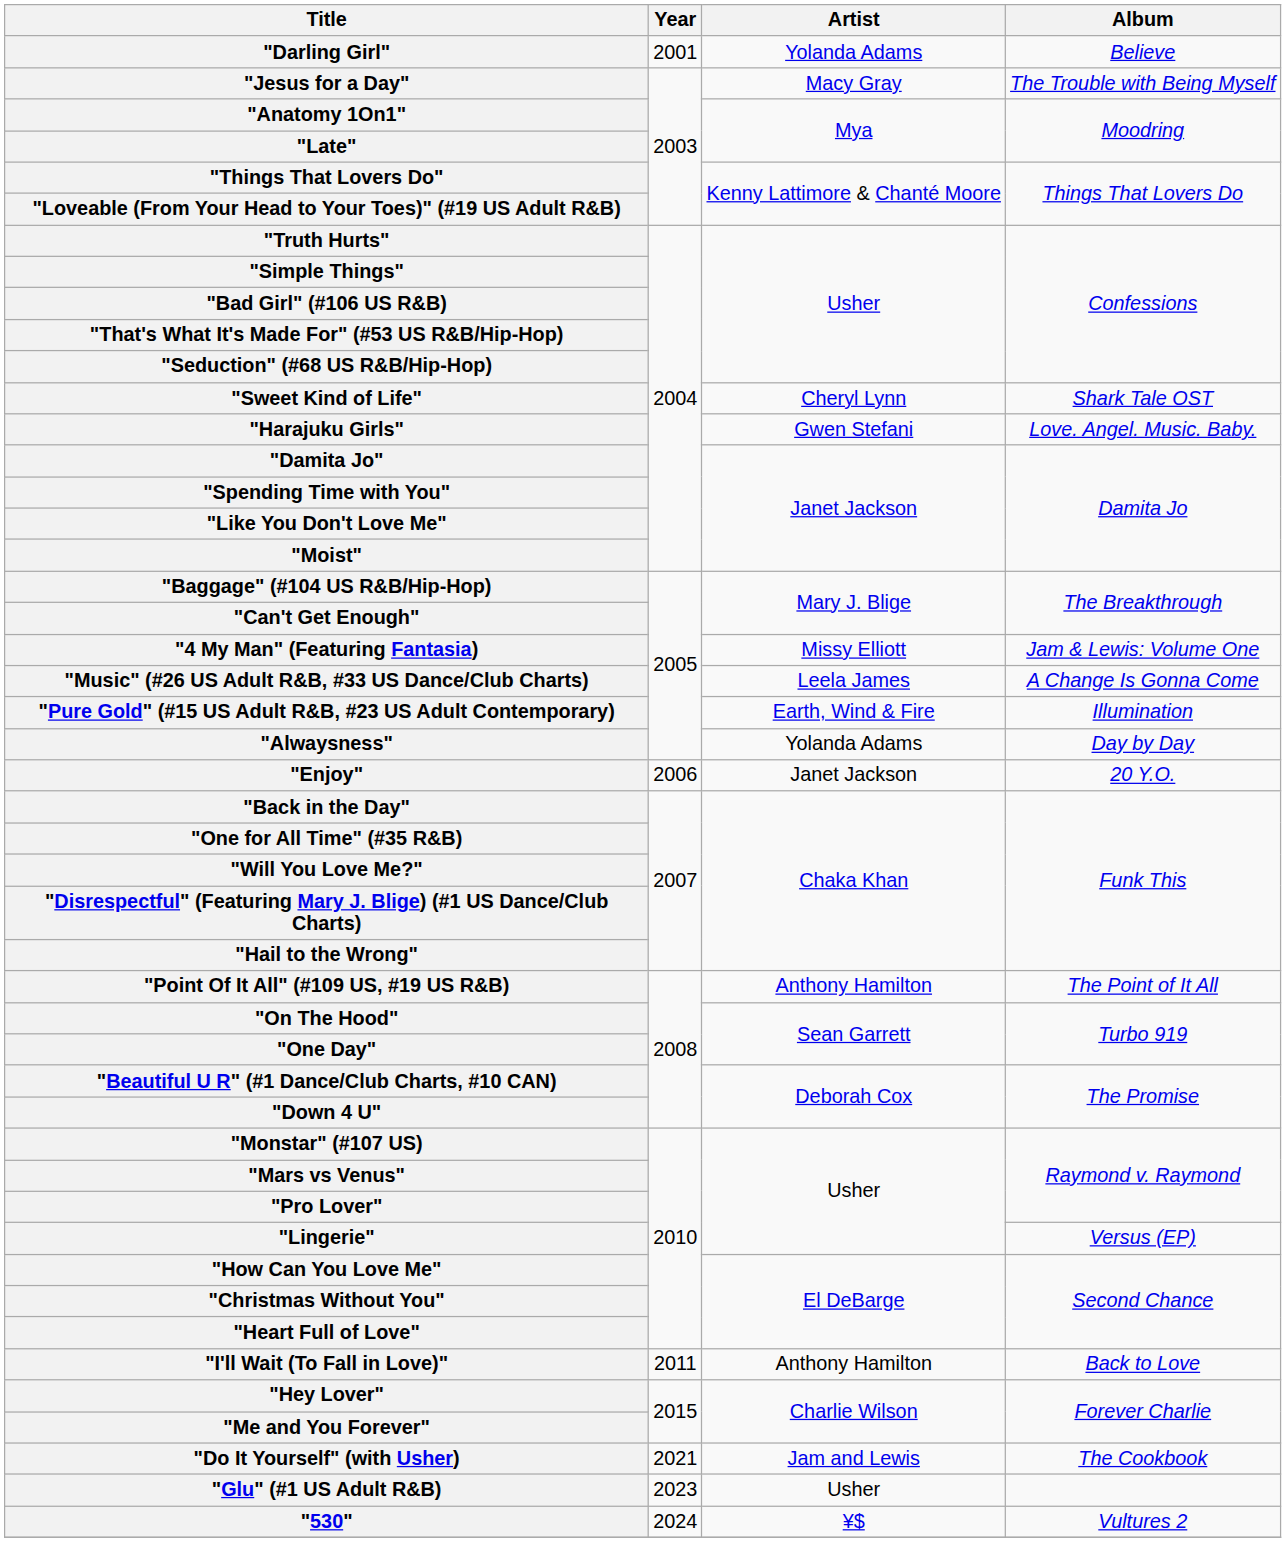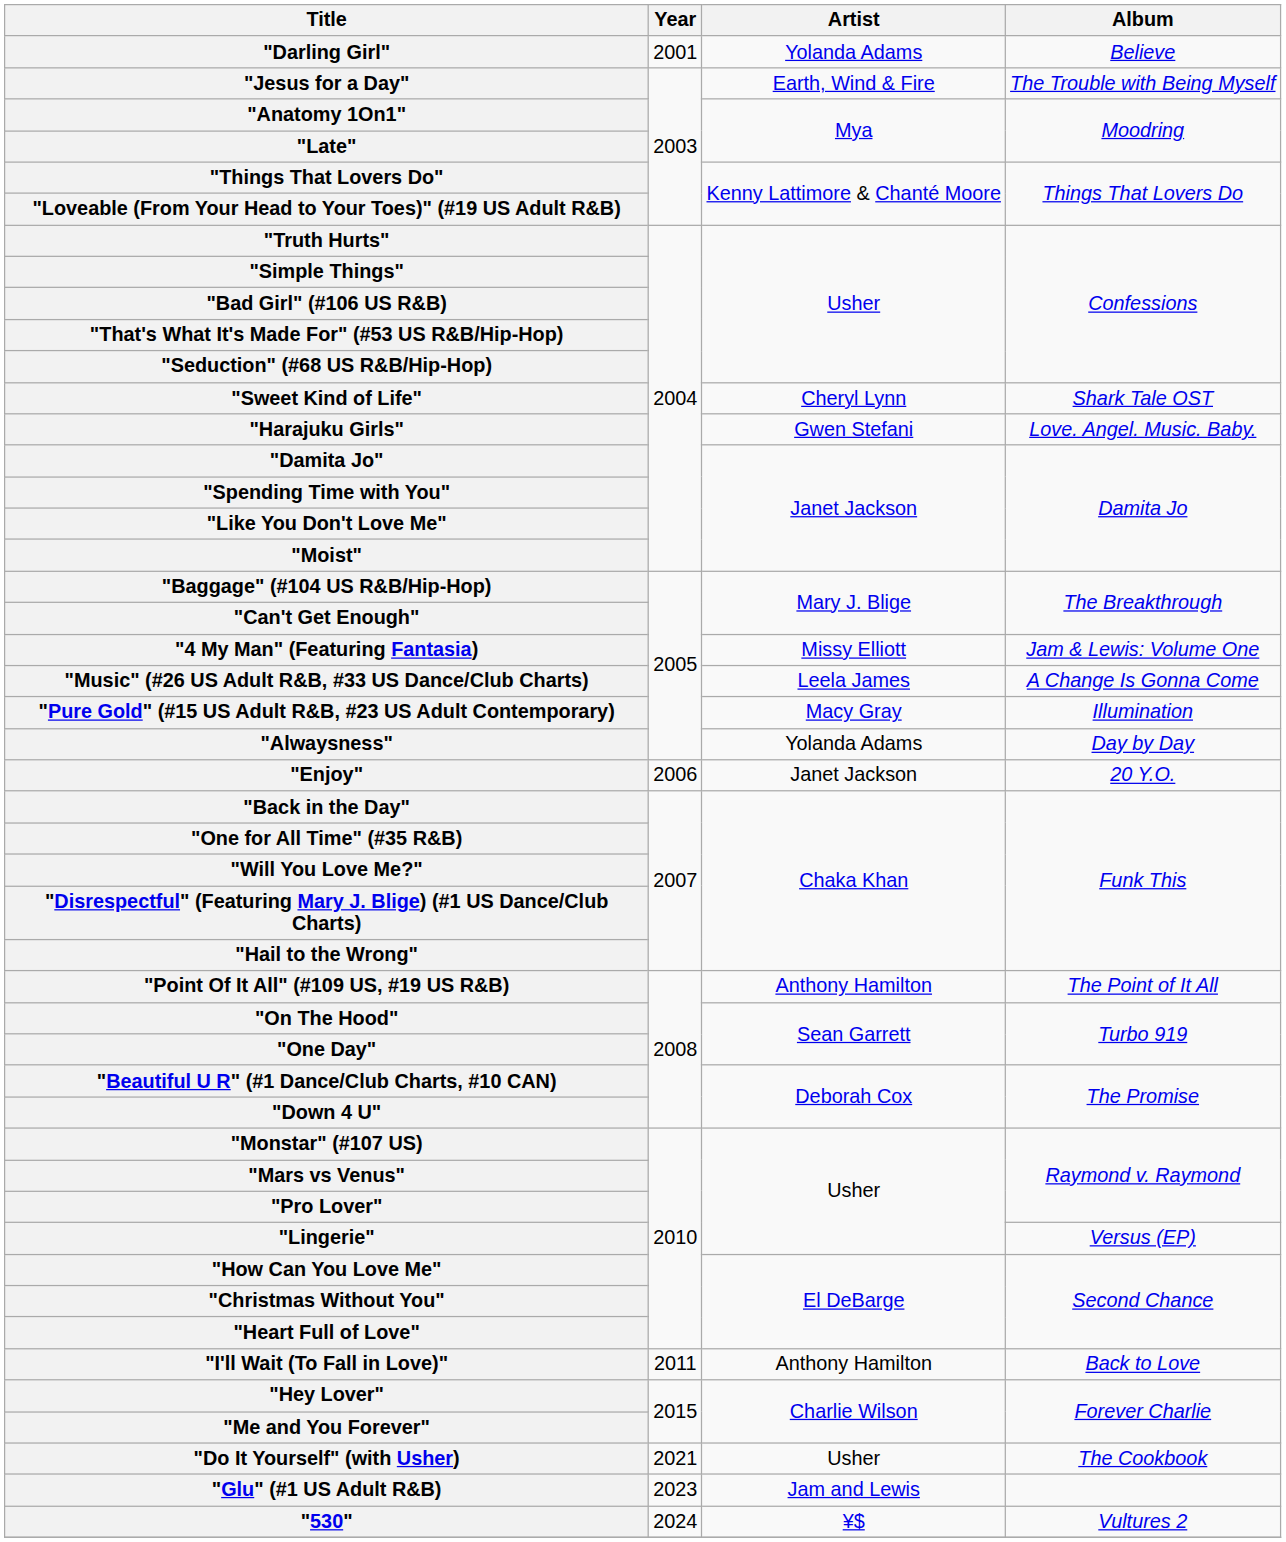 <table class="wikitable plainrowheaders" style="text-align:center;">
 <tr>
 <th scope="col" style="width:32em;">Title</th>
 <th scope="col">Year</th>
 <th scope="col">Artist</th>
 <th scope="col">Album</th>
 </tr>
 <tr>
 <th scope="row">"Darling Girl"</th>
 <td>2001</td>
 <td><a href='#'>Yolanda Adams</a></td>
 <td><em><a href='#'>Believe</a></em></td>
 </tr>
 <tr>
 <th scope="row">"Jesus for a Day"</th>
 <td rowspan="5">2003</td>
-<td><a href='#'>Macy Gray</a></td>
+<td><a href='#'>Earth, Wind & Fire</a></td>
 <td><em><a href='#'>The Trouble with Being Myself</a></em></td>
 </tr>
 <tr>
 <th scope="row">"Anatomy 1On1"</th>
 <td rowspan="2"><a href='#'>Mya</a></td>
 <td rowspan="2"><em><a href='#'>Moodring</a></em></td>
 </tr>
 <tr>
 <th scope="row">"Late"</th>
 </tr>
 <tr>
 <th scope="row">"Things That Lovers Do"</th>
 <td rowspan="2"><a href='#'>Kenny Lattimore</a> & <a href='#'>Chanté Moore</a></td>
 <td rowspan="2"><em><a href='#'>Things That Lovers Do</a></em></td>
 </tr>
 <tr>
 <th scope="row">"Loveable (From Your Head to Your Toes)" (#19 US Adult R&B)</th>
 </tr>
 <tr>
 <th scope="row">"Truth Hurts"</th>
 <td rowspan="11">2004</td>
 <td rowspan="5"><a href='#'>Usher</a></td>
 <td rowspan="5"><em><a href='#'>Confessions</a></em></td>
 </tr>
 <tr>
 <th scope="row">"Simple Things"</th>
 </tr>
 <tr>
 <th scope="row">"Bad Girl" (#106 US R&B)</th>
 </tr>
 <tr>
 <th scope="row">"That's What It's Made For" (#53 US R&B/Hip-Hop)</th>
 </tr>
 <tr>
 <th scope="row">"Seduction" (#68 US R&B/Hip-Hop)</th>
 </tr>
 <tr>
 <th scope="row">"Sweet Kind of Life"</th>
 <td><a href='#'>Cheryl Lynn</a></td>
 <td><em><a href='#'>Shark Tale OST</a></em></td>
 </tr>
 <tr>
 <th scope="row">"Harajuku Girls"</th>
 <td><a href='#'>Gwen Stefani</a></td>
 <td><em><a href='#'>Love. Angel. Music. Baby.</a></em></td>
 </tr>
 <tr>
 <th scope="row">"Damita Jo"</th>
 <td rowspan="4"><a href='#'>Janet Jackson</a></td>
 <td rowspan="4"><em><a href='#'>Damita Jo</a></em></td>
 </tr>
 <tr>
 <th scope="row">"Spending Time with You"</th>
 </tr>
 <tr>
 <th scope="row">"Like You Don't Love Me"</th>
 </tr>
 <tr>
 <th scope="row">"Moist"</th>
 </tr>
 <tr>
 <th scope="row">"Baggage" (#104 US R&B/Hip-Hop)</th>
 <td rowspan="6">2005</td>
 <td rowspan="2"><a href='#'>Mary J. Blige</a></td>
 <td rowspan="2"><em><a href='#'>The Breakthrough</a></em></td>
 </tr>
 <tr>
 <th scope="row">"Can't Get Enough"</th>
 </tr>
 <tr>
 <th scope="row">"4 My Man" (Featuring <a href='#'>Fantasia</a>)</th>
 <td><a href='#'>Missy Elliott</a></td>
 <td><em><a href='#'>Jam & Lewis: Volume One</a></em></td>
 </tr>
 <tr>
 <th scope="row">"Music" (#26 US Adult R&B, #33 US Dance/Club Charts)</th>
 <td><a href='#'>Leela James</a></td>
 <td><em><a href='#'>A Change Is Gonna Come</a></em></td>
 </tr>
 <tr>
 <th scope="row">"<a href='#'>Pure Gold</a>" (#15 US Adult R&B, #23 US Adult Contemporary)</th>
-<td><a href='#'>Earth, Wind & Fire</a></td>
+<td><a href='#'>Macy Gray</a></td>
 <td><em><a href='#'>Illumination</a></em></td>
 </tr>
 <tr>
 <th scope="row">"Alwaysness"</th>
 <td>Yolanda Adams</td>
 <td><em><a href='#'>Day by Day</a></em></td>
 </tr>
 <tr>
 <th scope="row">"Enjoy"</th>
 <td>2006</td>
 <td>Janet Jackson</td>
 <td><em><a href='#'>20 Y.O.</a></em></td>
 </tr>
 <tr>
 <th scope="row">"Back in the Day"</th>
 <td rowspan="5">2007</td>
 <td rowspan="5"><a href='#'>Chaka Khan</a></td>
 <td rowspan="5"><em><a href='#'>Funk This</a></em></td>
 </tr>
 <tr>
 <th scope="row">"One for All Time" (#35 R&B)</th>
 </tr>
 <tr>
 <th scope="row">"Will You Love Me?"</th>
 </tr>
 <tr>
 <th scope="row">"<a href='#'>Disrespectful</a>" (Featuring <a href='#'>Mary J. Blige</a>) (#1 US Dance/Club Charts)</th>
 </tr>
 <tr>
 <th scope="row">"Hail to the Wrong"</th>
 </tr>
 <tr>
 <th scope="row">"Point Of It All" (#109 US, #19 US R&B)</th>
 <td rowspan="5">2008</td>
 <td><a href='#'>Anthony Hamilton</a></td>
 <td><em><a href='#'>The Point of It All</a></em></td>
 </tr>
 <tr>
 <th scope="row">"On The Hood"</th>
 <td rowspan="2"><a href='#'>Sean Garrett</a></td>
 <td rowspan="2"><em><a href='#'>Turbo 919</a></em></td>
 </tr>
 <tr>
 <th scope="row">"One Day"</th>
 </tr>
 <tr>
 <th scope="row">"<a href='#'>Beautiful U R</a>" (#1 Dance/Club Charts, #10 CAN)</th>
 <td rowspan="2"><a href='#'>Deborah Cox</a></td>
 <td rowspan="2"><em><a href='#'>The Promise</a></em></td>
 </tr>
 <tr>
 <th scope="row">"Down 4 U"</th>
 </tr>
 <tr>
 <th scope="row">"Monstar" (#107 US)</th>
 <td rowspan="7">2010</td>
 <td rowspan="4">Usher</td>
 <td rowspan="3"><em><a href='#'>Raymond v. Raymond</a></em></td>
 </tr>
 <tr>
 <th scope="row">"Mars vs Venus"</th>
 </tr>
 <tr>
 <th scope="row">"Pro Lover"</th>
 </tr>
 <tr>
 <th scope="row">"Lingerie"</th>
 <td><em><a href='#'>Versus (EP)</a></em></td>
 </tr>
 <tr>
 <th scope="row">"How Can You Love Me"</th>
 <td rowspan="3"><a href='#'>El DeBarge</a></td>
 <td rowspan="3"><em><a href='#'>Second Chance</a></em></td>
 </tr>
 <tr>
 <th scope="row">"Christmas Without You"</th>
 </tr>
 <tr>
 <th scope="row">"Heart Full of Love"</th>
 </tr>
 <tr>
 <th scope="row">"I'll Wait (To Fall in Love)"</th>
 <td>2011</td>
 <td>Anthony Hamilton</td>
 <td><em><a href='#'>Back to Love</a></em></td>
 </tr>
 <tr>
 <th scope="row">"Hey Lover"</th>
 <td rowspan="2">2015</td>
 <td rowspan="2"><a href='#'>Charlie Wilson</a></td>
 <td rowspan="2"><em><a href='#'>Forever Charlie</a></em></td>
 </tr>
 <tr>
 <th scope="row">"Me and You Forever"</th>
 </tr>
 <tr>
 <th scope="row">"Do It Yourself" (with <a href='#'>Usher</a>)</th>
 <td>2021</td>
-<td><a href='#'>Jam and Lewis</a></td>
+<td>Usher</td>
 <td><em><a href='#'>The Cookbook</a></em></td>
 </tr>
 <tr>
 <th scope="row">"<a href='#'>Glu</a>" (#1 US Adult R&B)</th>
 <td>2023</td>
-<td>Usher</td>
+<td><a href='#'>Jam and Lewis</a></td>
 <td></td>
 </tr>
 <tr>
 <th scope="row">"<a href='#'>530</a>"</th>
 <td>2024</td>
 <td><a href='#'>¥$</a></td>
 <td><em><a href='#'>Vultures 2</a></em></td>
 </tr>
 <tr>
 </tr>
 </table>
